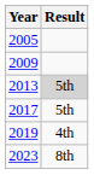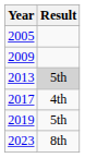 <table class="wikitable" style="text-align:center">
 <tr>
 <th>Year</th>
 <th>Result</th>
 </tr>
 <tr>
 <td><a href='#'>2005</a></td>
 <td></td>
 </tr>
 <tr>
 <td><a href='#'>2009</a></td>
 <td></td>
 </tr>
 <tr>
 <td><a href='#'>2013</a></td>
 <td style="background: lightgrey;">5th</td>
 </tr>
 <tr>
 <td><a href='#'>2017</a></td>
-<td>5th</td>
+<td>4th</td>
 </tr>
 <tr>
 <td><a href='#'>2019</a></td>
-<td>4th</td>
+<td>5th</td>
 </tr>
 <tr>
 <td><a href='#'>2023</a></td>
 <td>8th</td>
 </tr>
 </table>
